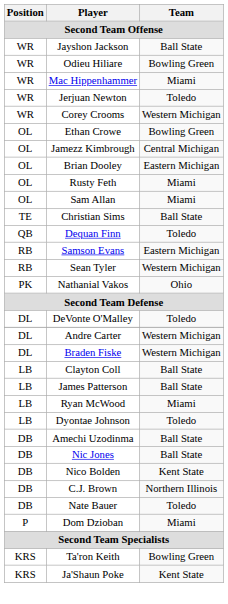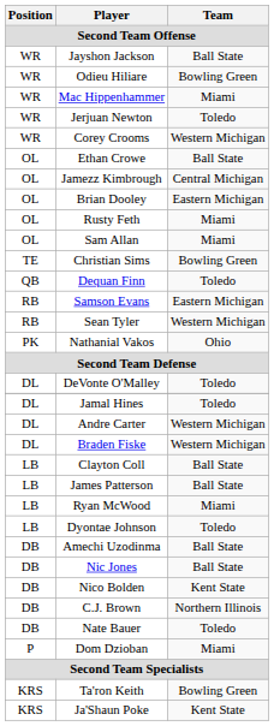 <table class="wikitable" border="0">
 <tr>
 <th>Position</th>
 <th>Player</th>
 <th>Team</th>
 </tr>
 <tr>
 <td colspan="3" style="text-align:center; background:#ddd;"><strong>Second Team Offense </strong></td>
 </tr>
 <tr style="text-align:center;">
 <td style="background:white">WR</td>
 <td style="background:white">Jayshon Jackson</td>
 <td style=>Ball State</td>
 </tr>
 <tr style="text-align:center;">
 <td style="background:white">WR</td>
 <td style="background:white">Odieu Hiliare</td>
 <td style=>Bowling Green</td>
 </tr>
 <tr style="text-align:center;">
 <td style="background:white">WR</td>
 <td style="background:white"><a href='#'>Mac Hippenhammer</a></td>
 <td style=>Miami</td>
 </tr>
 <tr style="text-align:center;">
 <td style="background:white">WR</td>
 <td style="background:white">Jerjuan Newton</td>
 <td style=>Toledo</td>
 </tr>
 <tr style="text-align:center;">
 <td style="background:white">WR</td>
 <td style="background:white">Corey Crooms</td>
 <td style=>Western Michigan</td>
 </tr>
 <tr style="text-align:center;">
 <td style="background:white">OL</td>
 <td style="background:white">Ethan Crowe</td>
-<td style=>Bowling Green</td>
+<td style=>Ball State</td>
 </tr>
 <tr style="text-align:center;">
 <td style="background:white">OL</td>
 <td style="background:white">Jamezz Kimbrough</td>
 <td style=>Central Michigan</td>
 </tr>
 <tr style="text-align:center;">
 <td style="background:white">OL</td>
 <td style="background:white">Brian Dooley</td>
 <td style=>Eastern Michigan</td>
 </tr>
 <tr style="text-align:center;">
 <td style="background:white">OL</td>
 <td style="background:white">Rusty Feth</td>
 <td style=>Miami</td>
 </tr>
 <tr style="text-align:center;">
 <td style="background:white">OL</td>
 <td style="background:white">Sam Allan</td>
 <td style=>Miami</td>
 </tr>
 <tr style="text-align:center;">
 <td style="background:white">TE</td>
 <td style="background:white">Christian Sims</td>
-<td style=>Ball State</td>
+<td style=>Bowling Green</td>
 </tr>
 <tr style="text-align:center;">
 <td style="background:white">QB</td>
 <td style="background:white"><a href='#'>Dequan Finn</a></td>
 <td style=>Toledo</td>
 </tr>
 <tr style="text-align:center;">
 <td style="background:white">RB</td>
 <td style="background:white"><a href='#'>Samson Evans</a></td>
 <td style=>Eastern Michigan</td>
 </tr>
 <tr style="text-align:center;">
 <td style="background:white">RB</td>
 <td style="background:white">Sean Tyler</td>
 <td style=>Western Michigan</td>
 </tr>
 <tr style="text-align:center;">
 <td style="background:white">PK</td>
 <td style="background:white">Nathanial Vakos</td>
 <td style=>Ohio</td>
 </tr>
 <tr>
 <td colspan="3" style="text-align:center; background:#ddd;"><strong>Second Team Defense</strong></td>
 </tr>
 <tr style="text-align:center;">
 <td style="background:white">DL</td>
 <td style="background:white">DeVonte O'Malley</td>
 <td style=>Toledo</td>
 </tr>
 <tr>
+</tr>
+<tr style="text-align:center;">
+<td style="background:white">DL</td>
+<td style="background:white">Jamal Hines</td>
+<td style=>Toledo</td>
 </tr>
 <tr style="text-align:center;">
 <td style="background:white">DL</td>
 <td style="background:white">Andre Carter</td>
 <td style=>Western Michigan</td>
 </tr>
 <tr style="text-align:center;">
 <td style="background:white">DL</td>
 <td style="background:white"><a href='#'>Braden Fiske</a></td>
 <td style=>Western Michigan</td>
 </tr>
 <tr style="text-align:center;">
 <td style="background:white">LB</td>
 <td style="background:white">Clayton Coll</td>
 <td style=>Ball State</td>
 </tr>
 <tr style="text-align:center;">
 <td style="background:white">LB</td>
 <td style="background:white">James Patterson</td>
 <td style=>Ball State</td>
 </tr>
 <tr style="text-align:center;">
 <td style="background:white">LB</td>
 <td style="background:white">Ryan McWood</td>
 <td style=>Miami</td>
 </tr>
 <tr style="text-align:center;">
 <td style="background:white">LB</td>
 <td style="background:white">Dyontae Johnson</td>
 <td style=>Toledo</td>
 </tr>
 <tr style="text-align:center;">
 <td style="background:white">DB</td>
 <td style="background:white">Amechi Uzodinma</td>
 <td style=>Ball State</td>
 </tr>
 <tr style="text-align:center;">
 <td style="background:white">DB</td>
 <td style="background:white"><a href='#'>Nic Jones</a></td>
 <td style=>Ball State</td>
 </tr>
 <tr style="text-align:center;">
 <td style="background:white">DB</td>
 <td style="background:white">Nico Bolden</td>
 <td style=>Kent State</td>
 </tr>
 <tr style="text-align:center;">
 <td style="background:white">DB</td>
 <td style="background:white">C.J. Brown</td>
 <td style=>Northern Illinois</td>
 </tr>
 <tr style="text-align:center;">
 <td style="background:white">DB</td>
 <td style="background:white">Nate Bauer</td>
 <td style=>Toledo</td>
 </tr>
 <tr style="text-align:center;">
 <td style="background:white">P</td>
 <td style="background:white">Dom Dzioban</td>
 <td style=>Miami</td>
 </tr>
 <tr>
 <td colspan="3" style="text-align:center; background:#ddd;"><strong>Second Team Specialists</strong></td>
 </tr>
 <tr style="text-align:center;">
 <td style="background:white">KRS</td>
 <td style="background:white">Ta'ron Keith</td>
 <td style=>Bowling Green</td>
 </tr>
 <tr style="text-align:center;">
 <td style="background:white">KRS</td>
 <td style="background:white">Ja'Shaun Poke</td>
 <td style=>Kent State</td>
 </tr>
 </table>
